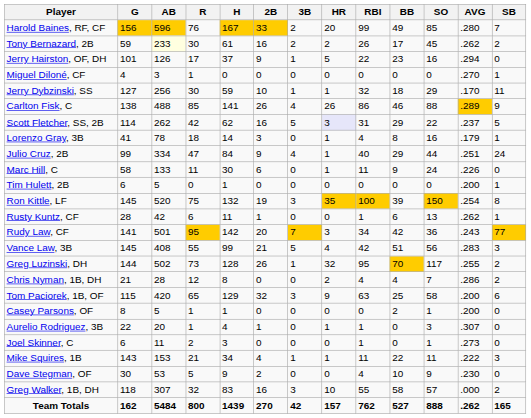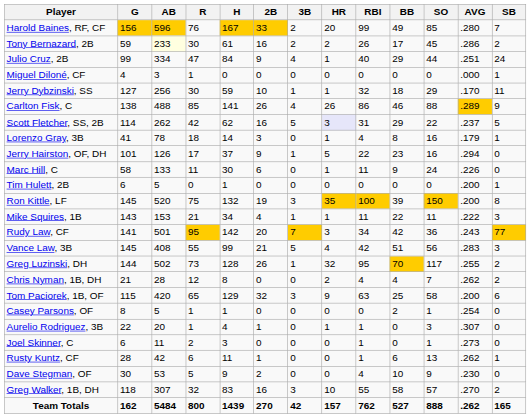 <table class="wikitable sortable">
 <tr>
 <th bgcolor="#DDDDFF" width="20%">Player</th>
 <th bgcolor="#DDDDFF" width="6%">G</th>
 <th bgcolor="#DDDDFF" width="6%">AB</th>
 <th bgcolor="#DDDDFF" width="6%">R</th>
 <th bgcolor="#DDDDFF" width="6%">H</th>
 <th bgcolor="#DDDDFF" width="6%">2B</th>
 <th bgcolor="#DDDDFF" width="6%">3B</th>
 <th bgcolor="#DDDDFF" width="6%">HR</th>
 <th bgcolor="#DDDDFF" width="6%">RBI</th>
 <th bgcolor="#DDDDFF" width="6%">BB</th>
 <th bgcolor="#DDDDFF" width="6%">SO</th>
 <th bgcolor="#DDDDFF" width="6%">AVG</th>
 <th bgcolor="#DDDDFF" width="6%">SB</th>
 </tr>
 <tr>
 <td><a href='#'>Harold Baines</a>, RF, CF</td>
 <td bgcolor=#ffcc00>156</td>
 <td bgcolor=#ffcc00>596</td>
 <td>76</td>
 <td bgcolor=#ffcc00>167</td>
 <td bgcolor=#ffcc00>33</td>
 <td>2</td>
 <td>20</td>
 <td>99</td>
 <td>49</td>
 <td>85</td>
 <td>.280</td>
 <td>7</td>
 </tr>
 <tr>
 <td><a href='#'>Tony Bernazard</a>, 2B</td>
 <td>59</td>
 <td style="background: lightyellow;">233</td>
 <td>30</td>
 <td>61</td>
 <td>16</td>
 <td>2</td>
 <td>2</td>
 <td>26</td>
 <td>17</td>
 <td>45</td>
-<td>.262</td>
+<td>.286</td>
 <td>2</td>
 </tr>
 <tr>
-<td><a href='#'>Jerry Hairston</a>, OF, DH</td>
-<td>101</td>
-<td>126</td>
-<td>17</td>
-<td>37</td>
+<td><a href='#'>Julio Cruz</a>, 2B</td>
+<td>99</td>
+<td>334</td>
+<td>47</td>
+<td>84</td>
 <td>9</td>
+<td>4</td>
 <td>1</td>
-<td>5</td>
-<td>22</td>
-<td>23</td>
-<td>16</td>
-<td>.294</td>
-<td>0</td>
+<td>40</td>
+<td>29</td>
+<td>44</td>
+<td>.251</td>
+<td>24</td>
 </tr>
 <tr>
 <td><a href='#'>Miguel Diloné</a>, CF</td>
 <td>4</td>
 <td>3</td>
 <td>1</td>
 <td>0</td>
 <td>0</td>
 <td>0</td>
 <td>0</td>
 <td>0</td>
 <td>0</td>
 <td>0</td>
-<td>.270</td>
+<td>.000</td>
 <td>1</td>
 </tr>
 <tr>
 <td><a href='#'>Jerry Dybzinski</a>, SS</td>
 <td>127</td>
 <td>256</td>
 <td>30</td>
 <td>59</td>
 <td>10</td>
 <td>1</td>
 <td>1</td>
 <td>32</td>
 <td>18</td>
 <td>29</td>
 <td>.170</td>
 <td>11</td>
 </tr>
 <tr>
 <td><a href='#'>Carlton Fisk</a>, C</td>
 <td>138</td>
 <td>488</td>
 <td>85</td>
 <td>141</td>
 <td>26</td>
 <td>4</td>
 <td>26</td>
 <td>86</td>
 <td>46</td>
 <td>88</td>
 <td bgcolor=#ffcc00>.289</td>
 <td>9</td>
 </tr>
 <tr>
 <td><a href='#'>Scott Fletcher</a>, SS, 2B</td>
 <td>114</td>
 <td>262</td>
 <td>42</td>
 <td>62</td>
 <td>16</td>
 <td>5</td>
 <td style="background: lavender;">3</td>
 <td>31</td>
 <td>29</td>
 <td>22</td>
 <td>.237</td>
 <td>5</td>
 </tr>
 <tr>
 <td><a href='#'>Lorenzo Gray</a>, 3B</td>
 <td>41</td>
 <td>78</td>
 <td>18</td>
 <td>14</td>
 <td>3</td>
 <td>0</td>
 <td>1</td>
 <td>4</td>
 <td>8</td>
 <td>16</td>
 <td>.179</td>
 <td>1</td>
 </tr>
 <tr>
-<td><a href='#'>Julio Cruz</a>, 2B</td>
-<td>99</td>
-<td>334</td>
-<td>47</td>
-<td>84</td>
+<td><a href='#'>Jerry Hairston</a>, OF, DH</td>
+<td>101</td>
+<td>126</td>
+<td>17</td>
+<td>37</td>
 <td>9</td>
-<td>4</td>
 <td>1</td>
-<td>40</td>
-<td>29</td>
-<td>44</td>
-<td>.251</td>
-<td>24</td>
+<td>5</td>
+<td>22</td>
+<td>23</td>
+<td>16</td>
+<td>.294</td>
+<td>0</td>
 </tr>
 <tr>
 <td><a href='#'>Marc Hill</a>, C</td>
 <td>58</td>
 <td>133</td>
 <td>11</td>
 <td>30</td>
 <td>6</td>
 <td>0</td>
 <td>1</td>
 <td>11</td>
 <td>9</td>
 <td>24</td>
 <td>.226</td>
 <td>0</td>
 </tr>
 <tr>
 <td><a href='#'>Tim Hulett</a>, 2B</td>
 <td>6</td>
 <td>5</td>
 <td>0</td>
 <td>1</td>
 <td>0</td>
 <td>0</td>
 <td>0</td>
 <td>0</td>
 <td>0</td>
 <td>0</td>
 <td>.200</td>
 <td>1</td>
 </tr>
 <tr>
 <td><a href='#'>Ron Kittle</a>, LF</td>
 <td>145</td>
 <td>520</td>
 <td>75</td>
 <td>132</td>
 <td>19</td>
 <td>3</td>
 <td bgcolor=#ffcc00>35</td>
 <td bgcolor=#ffcc00>100</td>
 <td>39</td>
 <td bgcolor=#ffcc00>150</td>
-<td>.254</td>
+<td>.200</td>
 <td>8</td>
 </tr>
 <tr>
-<td><a href='#'>Rusty Kuntz</a>, CF</td>
-<td>28</td>
-<td>42</td>
-<td>6</td>
+<td><a href='#'>Mike Squires</a>, 1B</td>
+<td>143</td>
+<td>153</td>
+<td>21</td>
+<td>34</td>
+<td>4</td>
+<td>1</td>
+<td>1</td>
 <td>11</td>
-<td>1</td>
-<td>0</td>
-<td>0</td>
-<td>1</td>
-<td>6</td>
-<td>13</td>
-<td>.262</td>
-<td>1</td>
+<td>22</td>
+<td>11</td>
+<td>.222</td>
+<td>3</td>
 </tr>
 <tr>
 <td><a href='#'>Rudy Law</a>, CF</td>
 <td>141</td>
 <td>501</td>
 <td bgcolor=#ffcc00>95</td>
 <td>142</td>
 <td>20</td>
 <td bgcolor=#ffcc00>7</td>
 <td>3</td>
 <td>34</td>
 <td>42</td>
 <td>36</td>
 <td>.243</td>
 <td bgcolor=#ffcc00>77</td>
 </tr>
 <tr>
 <td><a href='#'>Vance Law</a>, 3B</td>
 <td>145</td>
 <td>408</td>
 <td>55</td>
 <td>99</td>
 <td>21</td>
 <td>5</td>
 <td>4</td>
 <td>42</td>
 <td>51</td>
 <td>56</td>
 <td>.283</td>
 <td>3</td>
 </tr>
 <tr>
 <td><a href='#'>Greg Luzinski</a>, DH</td>
 <td>144</td>
 <td>502</td>
 <td>73</td>
 <td>128</td>
 <td>26</td>
 <td>1</td>
 <td>32</td>
 <td>95</td>
 <td bgcolor=#ffcc00>70</td>
 <td>117</td>
 <td>.255</td>
 <td>2</td>
 </tr>
 <tr>
 <td><a href='#'>Chris Nyman</a>, 1B, DH</td>
 <td>21</td>
 <td>28</td>
 <td>12</td>
 <td>8</td>
 <td>0</td>
 <td>0</td>
 <td>2</td>
 <td>4</td>
 <td>4</td>
 <td>7</td>
-<td>.286</td>
+<td>.262</td>
 <td>2</td>
 </tr>
 <tr>
 <td><a href='#'>Tom Paciorek</a>, 1B, OF</td>
 <td>115</td>
 <td>420</td>
 <td>65</td>
 <td>129</td>
 <td>32</td>
 <td>3</td>
 <td>9</td>
 <td>63</td>
 <td>25</td>
 <td>58</td>
 <td>.200</td>
 <td>6</td>
 </tr>
 <tr>
 <td><a href='#'>Casey Parsons</a>, OF</td>
 <td>8</td>
 <td>5</td>
 <td>1</td>
 <td>1</td>
 <td>0</td>
 <td>0</td>
 <td>0</td>
 <td>0</td>
 <td>2</td>
 <td>1</td>
-<td>.200</td>
+<td>.254</td>
 <td>0</td>
 </tr>
 <tr>
 <td><a href='#'>Aurelio Rodriguez</a>, 3B</td>
 <td>22</td>
 <td>20</td>
 <td>1</td>
 <td>4</td>
 <td>1</td>
 <td>0</td>
 <td>1</td>
 <td>1</td>
 <td>0</td>
 <td>3</td>
 <td>.307</td>
 <td>0</td>
 </tr>
 <tr>
 <td><a href='#'>Joel Skinner</a>, C</td>
 <td>6</td>
 <td>11</td>
 <td>2</td>
 <td>3</td>
 <td>0</td>
 <td>0</td>
 <td>0</td>
 <td>1</td>
 <td>0</td>
 <td>1</td>
 <td>.273</td>
 <td>0</td>
 </tr>
 <tr>
-<td><a href='#'>Mike Squires</a>, 1B</td>
-<td>143</td>
-<td>153</td>
-<td>21</td>
-<td>34</td>
-<td>4</td>
+<td><a href='#'>Rusty Kuntz</a>, CF</td>
+<td>28</td>
+<td>42</td>
+<td>6</td>
+<td>11</td>
 <td>1</td>
+<td>0</td>
+<td>0</td>
 <td>1</td>
-<td>11</td>
-<td>22</td>
-<td>11</td>
-<td>.222</td>
-<td>3</td>
+<td>6</td>
+<td>13</td>
+<td>.262</td>
+<td>1</td>
 </tr>
 <tr>
 <td><a href='#'>Dave Stegman</a>, OF</td>
 <td>30</td>
 <td>53</td>
 <td>5</td>
 <td>9</td>
 <td>2</td>
 <td>0</td>
 <td>0</td>
 <td>4</td>
 <td>10</td>
 <td>9</td>
 <td>.230</td>
 <td>0</td>
 </tr>
 <tr>
 <td><a href='#'>Greg Walker</a>, 1B, DH</td>
 <td>118</td>
 <td>307</td>
 <td>32</td>
 <td>83</td>
 <td>16</td>
 <td>3</td>
 <td>10</td>
 <td>55</td>
 <td>58</td>
 <td>57</td>
-<td>.000</td>
+<td>.270</td>
 <td>2</td>
 </tr>
 <tr class="sortbottom">
 <td style="text-align:center"><strong>Team Totals</strong></td>
 <td><strong>162</strong></td>
 <td><strong>5484</strong></td>
 <td><strong>800</strong></td>
 <td><strong>1439</strong></td>
 <td><strong>270</strong></td>
 <td><strong>42</strong></td>
 <td><strong>157</strong></td>
 <td><strong>762</strong></td>
 <td><strong>527</strong></td>
 <td><strong>888</strong></td>
 <td><strong>.262</strong></td>
 <td><strong>165</strong></td>
 </tr>
 </table>
